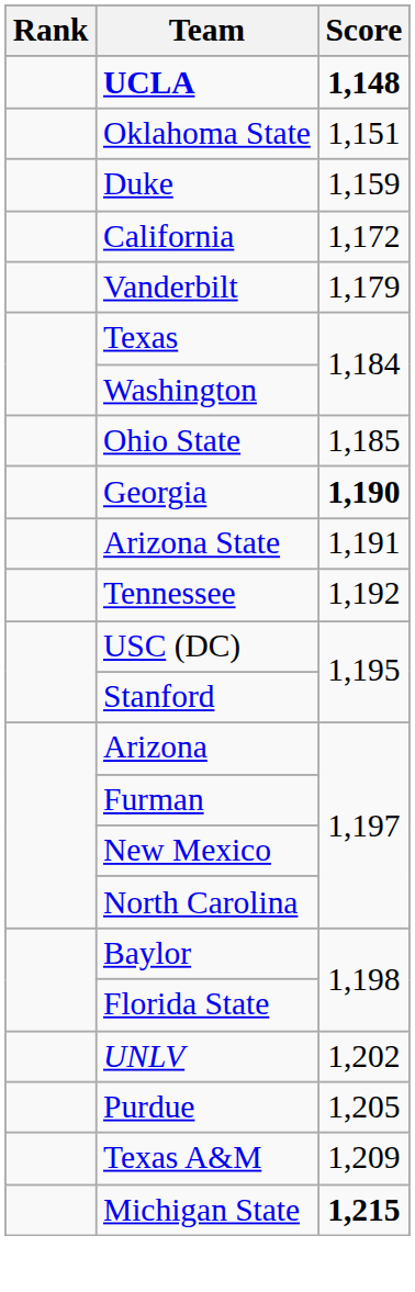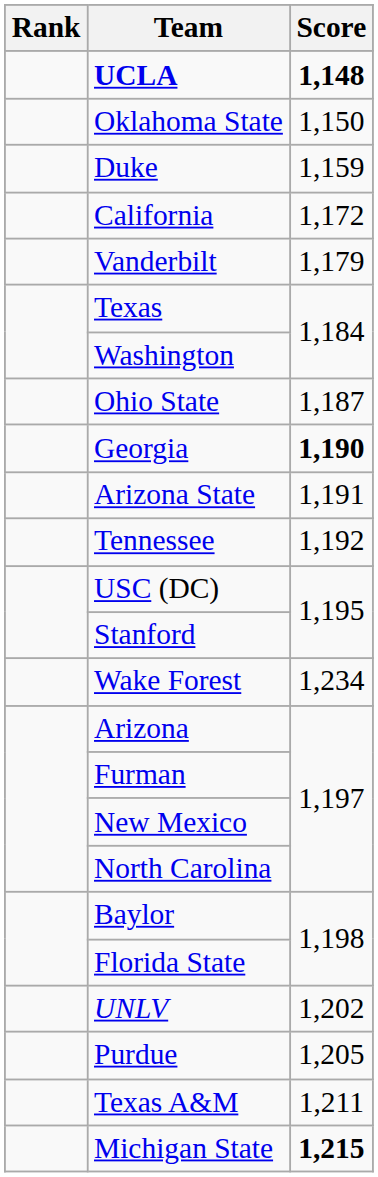 <table class="wikitable sortable" style="text-align:center">
 <tr>
 <th dat-sort-type=number>Rank</th>
 <th>Team</th>
 <th>Score</th>
 </tr>
 <tr>
 <td></td>
 <td align=left><strong><a href='#'>UCLA</a></strong></td>
 <td><strong>1,148</strong></td>
 </tr>
 <tr>
 <td></td>
 <td align=left><a href='#'>Oklahoma State</a></td>
-<td>1,151</td>
+<td>1,150</td>
 </tr>
 <tr>
 <td></td>
 <td align=left><a href='#'>Duke</a></td>
 <td>1,159</td>
 </tr>
 <tr>
 <td></td>
 <td align=left><a href='#'>California</a></td>
 <td>1,172</td>
 </tr>
 <tr>
 <td></td>
 <td align=left><a href='#'>Vanderbilt</a></td>
 <td>1,179</td>
 </tr>
 <tr>
 <td rowspan=2></td>
 <td align=left><a href='#'>Texas</a></td>
 <td rowspan=2>1,184</td>
 </tr>
 <tr>
 <td align=left><a href='#'>Washington</a></td>
 </tr>
 <tr>
 <td></td>
 <td align=left><a href='#'>Ohio State</a></td>
-<td>1,185</td>
+<td>1,187</td>
 </tr>
 <tr>
 <td></td>
 <td align=left><a href='#'>Georgia</a></td>
 <td><strong>1,190</strong></td>
 </tr>
 <tr>
 <td></td>
 <td align=left><a href='#'>Arizona State</a></td>
 <td>1,191</td>
 </tr>
 <tr>
 <td></td>
 <td align=left><a href='#'>Tennessee</a></td>
 <td>1,192</td>
 </tr>
 <tr>
 <td rowspan=2></td>
 <td align=left><a href='#'>USC</a> (DC)</td>
 <td rowspan=2>1,195</td>
 </tr>
 <tr>
 <td align=left><a href='#'>Stanford</a></td>
+</tr>
+<tr>
+<td></td>
+<td align=left><a href='#'>Wake Forest</a></td>
+<td>1,234</td>
 </tr>
 <tr>
 <td rowspan=4></td>
 <td align=left><a href='#'>Arizona</a></td>
 <td rowspan=4>1,197</td>
 </tr>
 <tr>
 <td align=left><a href='#'>Furman</a></td>
 </tr>
 <tr>
 <td align=left><a href='#'>New Mexico</a></td>
 </tr>
 <tr>
 <td align=left><a href='#'>North Carolina</a></td>
 </tr>
 <tr>
 <td rowspan=2></td>
 <td align=left><a href='#'>Baylor</a></td>
 <td rowspan=2>1,198</td>
 </tr>
 <tr>
 <td align=left><a href='#'>Florida State</a></td>
 </tr>
 <tr>
 <td></td>
 <td align=left><em><a href='#'>UNLV</a></em></td>
 <td>1,202</td>
 </tr>
 <tr>
 <td></td>
 <td align=left><a href='#'>Purdue</a></td>
 <td>1,205</td>
 </tr>
 <tr>
 <td></td>
 <td align=left><a href='#'>Texas A&M</a></td>
-<td>1,209</td>
+<td>1,211</td>
 </tr>
 <tr>
 <td></td>
 <td align=left><a href='#'>Michigan State</a></td>
 <td><strong>1,215</strong></td>
 </tr>
 </table>
